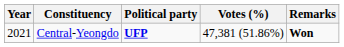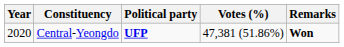 <table class="wikitable">
 <tr>
 <th>Year</th>
 <th>Constituency</th>
 <th>Political party</th>
 <th>Votes (%)</th>
 <th>Remarks</th>
 </tr>
 <tr>
-<td>2021</td>
+<td>2020</td>
 <td><a href='#'>Central</a>-<a href='#'>Yeongdo</a></td>
 <td><strong><a href='#'>UFP</a></strong></td>
 <td>47,381 (51.86%)</td>
 <td><strong>Won</strong></td>
 </tr>
 </table>
